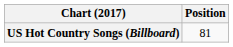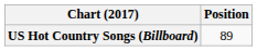 <table class="wikitable plainrowheaders" style="text-align:center">
 <tr>
 <th>Chart (2017)</th>
 <th>Position</th>
 </tr>
 <tr>
 <th scope="row">US Hot Country Songs (<em>Billboard</em>)</th>
-<td>81</td>
+<td>89</td>
 </tr>
 </table>
